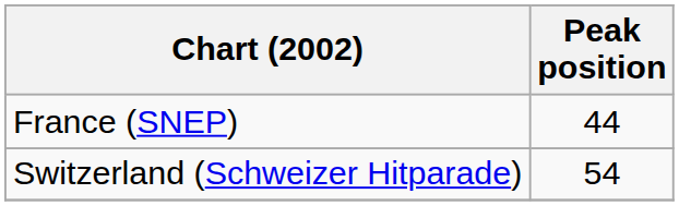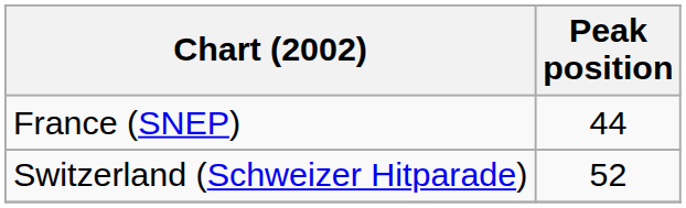 <table class="wikitable sortable">
 <tr>
 <th>Chart (2002)</th>
 <th>Peak<br>position</th>
 </tr>
 <tr>
 <td>France (<a href='#'>SNEP</a>)</td>
 <td align="center">44</td>
 </tr>
 <tr>
 <td>Switzerland (<a href='#'>Schweizer Hitparade</a>)</td>
-<td align="center">54</td>
+<td align="center">52</td>
 </tr>
 <tr>
 </tr>
 </table>
